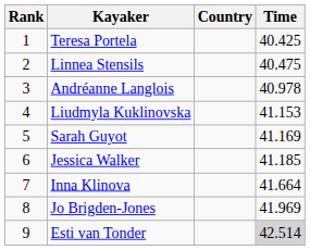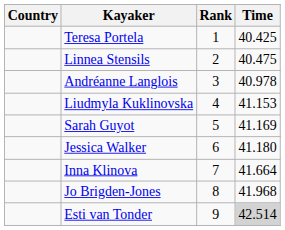 <table class="wikitable" style="text-align:center">
 <tr>
+<th>Country</th>
+<th>Kayaker</th>
 <th>Rank</th>
-<th>Kayaker</th>
-<th>Country</th>
 <th>Time</th>
 </tr>
 <tr>
+<td align="left"></td>
+<td align="left"><a href='#'>Teresa Portela</a></td>
 <td>1</td>
-<td align="left"><a href='#'>Teresa Portela</a></td>
-<td align="left"></td>
 <td>40.425</td>
 </tr>
 <tr>
+<td align="left"></td>
+<td align="left"><a href='#'>Linnea Stensils</a></td>
 <td>2</td>
-<td align="left"><a href='#'>Linnea Stensils</a></td>
-<td align="left"></td>
 <td>40.475</td>
 </tr>
 <tr>
+<td align="left"></td>
+<td align="left"><a href='#'>Andréanne Langlois</a></td>
 <td>3</td>
-<td align="left"><a href='#'>Andréanne Langlois</a></td>
-<td align="left"></td>
 <td>40.978</td>
 </tr>
 <tr>
+<td align="left"></td>
+<td align="left"><a href='#'>Liudmyla Kuklinovska</a></td>
 <td>4</td>
-<td align="left"><a href='#'>Liudmyla Kuklinovska</a></td>
-<td align="left"></td>
 <td>41.153</td>
 </tr>
 <tr>
+<td align="left"></td>
+<td align="left"><a href='#'>Sarah Guyot</a></td>
 <td>5</td>
-<td align="left"><a href='#'>Sarah Guyot</a></td>
-<td align="left"></td>
 <td>41.169</td>
 </tr>
 <tr>
+<td align="left"></td>
+<td align="left"><a href='#'>Jessica Walker</a></td>
 <td>6</td>
-<td align="left"><a href='#'>Jessica Walker</a></td>
-<td align="left"></td>
-<td>41.185</td>
+<td>41.180</td>
 </tr>
 <tr>
+<td align="left"></td>
+<td align="left"><a href='#'>Inna Klinova</a></td>
 <td>7</td>
-<td align="left"><a href='#'>Inna Klinova</a></td>
-<td align="left"></td>
 <td>41.664</td>
 </tr>
 <tr>
+<td align="left"></td>
+<td align="left"><a href='#'>Jo Brigden-Jones</a></td>
 <td>8</td>
-<td align="left"><a href='#'>Jo Brigden-Jones</a></td>
-<td align="left"></td>
-<td>41.969</td>
+<td>41.968</td>
 </tr>
 <tr>
+<td align="left"></td>
+<td align="left"><a href='#'>Esti van Tonder</a></td>
 <td>9</td>
-<td align="left"><a href='#'>Esti van Tonder</a></td>
-<td align="left"></td>
 <td style="background: lightgrey;">42.514</td>
 </tr>
 </table>
